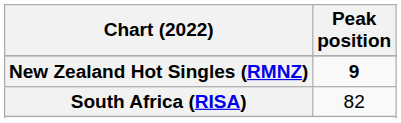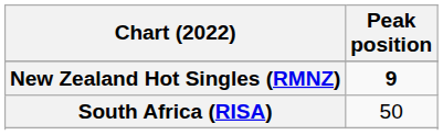 <table class="wikitable sortable plainrowheaders" style="text-align:center">
 <tr>
 <th scope="col">Chart (2022)</th>
 <th scope="col">Peak<br>position</th>
 </tr>
 <tr>
 </tr>
 <tr>
 </tr>
 <tr>
 <th scope="row">New Zealand Hot Singles (<a href='#'>RMNZ</a>)</th>
 <td><strong>9</strong></td>
 </tr>
 <tr>
 <th scope="row">South Africa (<a href='#'>RISA</a>)</th>
-<td>82</td>
+<td>50</td>
 </tr>
 <tr>
 </tr>
 <tr>
 </tr>
 <tr>
 </tr>
 </table>
